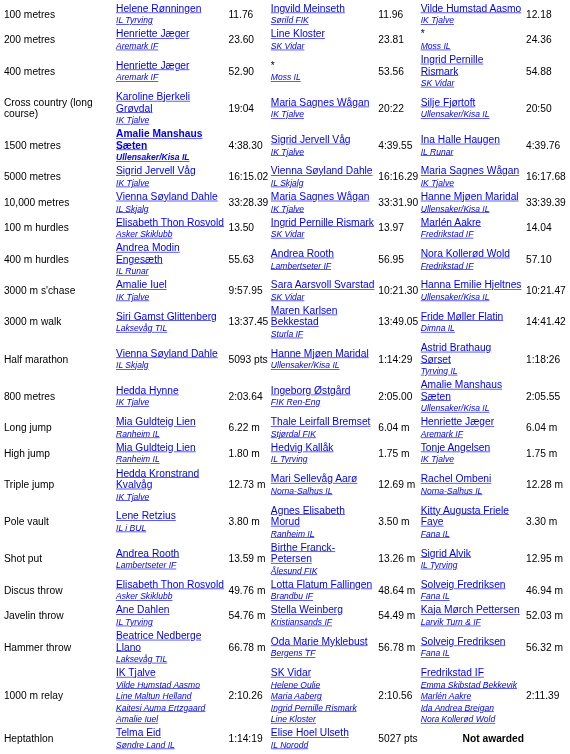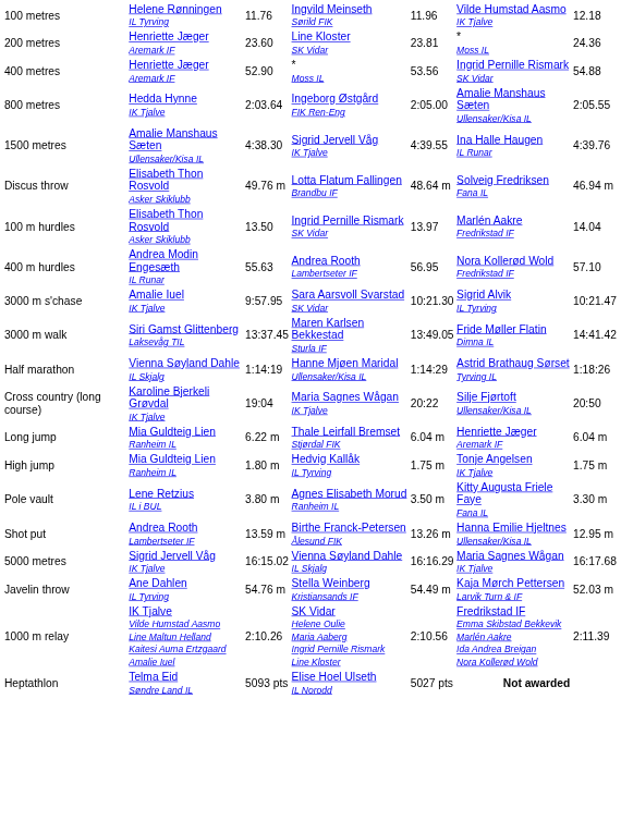 <table>
 <tr>
 <td>100 metres</td>
 <td><a href='#'>Helene Rønningen</a><br><small><em><a href='#'>IL Tyrving</a></em></small></td>
 <td>11.76</td>
 <td><a href='#'>Ingvild Meinseth</a><br><small><em><a href='#'>Sørild FIK</a></em></small></td>
 <td>11.96</td>
 <td><a href='#'>Vilde Humstad Aasmo</a><br><small><em><a href='#'>IK Tjalve</a></em></small></td>
 <td>12.18</td>
 </tr>
 <tr>
 <td>200 metres</td>
 <td><a href='#'>Henriette Jæger</a><br><small><em><a href='#'>Aremark IF</a></em></small></td>
 <td>23.60</td>
 <td><a href='#'>Line Kloster</a><br><small><em><a href='#'>SK Vidar</a></em></small></td>
 <td>23.81</td>
 <td>* <br><small><em><a href='#'>Moss IL</a></em></small></td>
 <td>24.36</td>
 </tr>
 <tr>
 <td>400 metres</td>
 <td><a href='#'>Henriette Jæger</a><br><small><em><a href='#'>Aremark IF</a></em></small></td>
 <td>52.90</td>
 <td>* <br><small><em><a href='#'>Moss IL</a></em></small></td>
 <td>53.56</td>
 <td><a href='#'>Ingrid Pernille Rismark</a><br><small><em><a href='#'>SK Vidar</a></em></small></td>
 <td>54.88</td>
 </tr>
 <tr>
-<td>Cross country (long course)</td>
-<td><a href='#'>Karoline Bjerkeli Grøvdal</a><br><small><em><a href='#'>IK Tjalve</a></em></small></td>
-<td>19:04</td>
-<td><a href='#'>Maria Sagnes Wågan</a><br><small><em><a href='#'>IK Tjalve</a></em></small></td>
-<td>20:22</td>
-<td><a href='#'>Silje Fjørtoft</a><br><small><em><a href='#'>Ullensaker/Kisa IL</a></em></small></td>
-<td>20:50</td>
+<td>800 metres</td>
+<td><a href='#'>Hedda Hynne</a><br><small><em><a href='#'>IK Tjalve</a></em></small></td>
+<td>2:03.64</td>
+<td><a href='#'>Ingeborg Østgård</a><br><small><em><a href='#'>FIK Ren-Eng</a></em></small></td>
+<td>2:05.00</td>
+<td><a href='#'>Amalie Manshaus Sæten</a><br><small><em><a href='#'>Ullensaker/Kisa IL</a></em></small></td>
+<td>2:05.55</td>
 </tr>
 <tr>
 <td>1500 metres</td>
-<td><strong><a href='#'>Amalie Manshaus Sæten</a><br><small><em><a href='#'>Ullensaker/Kisa IL</a></em></small></strong></td>
+<td><a href='#'>Amalie Manshaus Sæten</a><br><small><em><a href='#'>Ullensaker/Kisa IL</a></em></small></td>
 <td>4:38.30</td>
 <td><a href='#'>Sigrid Jervell Våg</a><br><small><em><a href='#'>IK Tjalve</a></em></small></td>
 <td>4:39.55</td>
 <td><a href='#'>Ina Halle Haugen</a><br><small><em><a href='#'>IL Runar</a></em></small></td>
 <td>4:39.76</td>
 </tr>
 <tr>
-<td>5000 metres</td>
-<td><a href='#'>Sigrid Jervell Våg</a><br><small><em><a href='#'>IK Tjalve</a></em></small></td>
-<td>16:15.02</td>
-<td><a href='#'>Vienna Søyland Dahle</a><br><small><em><a href='#'>IL Skjalg</a></em></small></td>
-<td>16:16.29</td>
-<td><a href='#'>Maria Sagnes Wågan</a><br><small><em><a href='#'>IK Tjalve</a></em></small></td>
-<td>16:17.68</td>
-</tr>
-<tr>
-<td>10,000 metres</td>
-<td><a href='#'>Vienna Søyland Dahle</a><br><small><em><a href='#'>IL Skjalg</a></em></small></td>
-<td>33:28.39</td>
-<td><a href='#'>Maria Sagnes Wågan</a><br><small><em><a href='#'>IK Tjalve</a></em></small></td>
-<td>33:31.90</td>
-<td><a href='#'>Hanne Mjøen Maridal</a><br><small><em><a href='#'>Ullensaker/Kisa IL</a></em></small></td>
-<td>33:39.39</td>
+<td>Discus throw</td>
+<td><a href='#'>Elisabeth Thon Rosvold</a><br><small><em><a href='#'>Asker Skiklubb</a></em></small></td>
+<td>49.76 m</td>
+<td><a href='#'>Lotta Flatum Fallingen</a><br><small><em><a href='#'>Brandbu IF</a></em></small></td>
+<td>48.64 m</td>
+<td><a href='#'>Solveig Fredriksen</a><br><small><em><a href='#'>Fana IL</a></em></small></td>
+<td>46.94 m</td>
 </tr>
 <tr>
 <td>100 m hurdles</td>
 <td><a href='#'>Elisabeth Thon Rosvold</a><br><small><em><a href='#'>Asker Skiklubb</a></em></small></td>
 <td>13.50</td>
 <td><a href='#'>Ingrid Pernille Rismark</a><br><small><em><a href='#'>SK Vidar</a></em></small></td>
 <td>13.97</td>
 <td><a href='#'>Marlén Aakre</a><br><small><em><a href='#'>Fredrikstad IF</a></em></small></td>
 <td>14.04</td>
 </tr>
 <tr>
 <td>400 m hurdles</td>
 <td><a href='#'>Andrea Modin Engesæth</a><br><small><em><a href='#'>IL Runar</a></em></small></td>
 <td>55.63</td>
 <td><a href='#'>Andrea Rooth</a><br><small><em><a href='#'>Lambertseter IF</a></em></small></td>
 <td>56.95</td>
 <td><a href='#'>Nora Kollerød Wold</a><br><small><em><a href='#'>Fredrikstad IF</a></em></small></td>
 <td>57.10</td>
 </tr>
 <tr>
 <td>3000 m s'chase</td>
 <td><a href='#'>Amalie Iuel</a><br><small><em><a href='#'>IK Tjalve</a></em></small></td>
 <td>9:57.95</td>
 <td><a href='#'>Sara Aarsvoll Svarstad</a><br><small><em><a href='#'>SK Vidar</a></em></small></td>
 <td>10:21.30</td>
-<td><a href='#'>Hanna Emilie Hjeltnes</a><br><small><em><a href='#'>Ullensaker/Kisa IL</a></em></small></td>
+<td><a href='#'>Sigrid Alvik</a><br><small><em><a href='#'>IL Tyrving</a></em></small></td>
 <td>10:21.47</td>
 </tr>
 <tr>
 <td>3000 m walk</td>
 <td><a href='#'>Siri Gamst Glittenberg</a><br><small><em><a href='#'>Laksevåg TIL</a></em></small></td>
 <td>13:37.45</td>
 <td><a href='#'>Maren Karlsen Bekkestad</a><br><small><em><a href='#'>Sturla IF</a></em></small></td>
 <td>13:49.05</td>
 <td><a href='#'>Fride Møller Flatin</a><br><small><em><a href='#'>Dimna IL</a></em></small></td>
 <td>14:41.42</td>
 </tr>
 <tr>
 <td>Half marathon</td>
 <td><a href='#'>Vienna Søyland Dahle</a><br><small><em><a href='#'>IL Skjalg</a></em></small></td>
-<td>5093 pts</td>
+<td>1:14:19</td>
 <td><a href='#'>Hanne Mjøen Maridal</a><br><small><em><a href='#'>Ullensaker/Kisa IL</a></em></small></td>
 <td>1:14:29</td>
 <td><a href='#'>Astrid Brathaug Sørset</a><br><small><em><a href='#'>Tyrving IL</a></em></small></td>
 <td>1:18:26</td>
 </tr>
 <tr>
-<td>800 metres</td>
-<td><a href='#'>Hedda Hynne</a><br><small><em><a href='#'>IK Tjalve</a></em></small></td>
-<td>2:03.64</td>
-<td><a href='#'>Ingeborg Østgård</a><br><small><em><a href='#'>FIK Ren-Eng</a></em></small></td>
-<td>2:05.00</td>
-<td><a href='#'>Amalie Manshaus Sæten</a><br><small><em><a href='#'>Ullensaker/Kisa IL</a></em></small></td>
-<td>2:05.55</td>
+<td>Cross country (long course)</td>
+<td><a href='#'>Karoline Bjerkeli Grøvdal</a><br><small><em><a href='#'>IK Tjalve</a></em></small></td>
+<td>19:04</td>
+<td><a href='#'>Maria Sagnes Wågan</a><br><small><em><a href='#'>IK Tjalve</a></em></small></td>
+<td>20:22</td>
+<td><a href='#'>Silje Fjørtoft</a><br><small><em><a href='#'>Ullensaker/Kisa IL</a></em></small></td>
+<td>20:50</td>
 </tr>
 <tr>
 <td>Long jump</td>
 <td><a href='#'>Mia Guldteig Lien</a><br><small><em><a href='#'>Ranheim IL</a></em></small></td>
 <td>6.22 m</td>
 <td><a href='#'>Thale Leirfall Bremset</a><br><small><em><a href='#'>Stjørdal FIK</a></em></small></td>
 <td>6.04 m</td>
 <td><a href='#'>Henriette Jæger</a><br><small><em><a href='#'>Aremark IF</a></em></small></td>
 <td>6.04 m</td>
 </tr>
 <tr>
 <td>High jump</td>
 <td><a href='#'>Mia Guldteig Lien</a><br><small><em><a href='#'>Ranheim IL</a></em></small></td>
 <td>1.80 m</td>
 <td><a href='#'>Hedvig Kallåk</a><br><small><em><a href='#'>IL Tyrving</a></em></small></td>
 <td>1.75 m</td>
 <td><a href='#'>Tonje Angelsen</a><br><small><em><a href='#'>IK Tjalve</a></em></small></td>
 <td>1.75 m</td>
 </tr>
 <tr>
-<td>Triple jump</td>
-<td><a href='#'>Hedda Kronstrand Kvalvåg</a><br><small><em><a href='#'>IK Tjalve</a></em></small></td>
-<td>12.73 m</td>
-<td><a href='#'>Mari Sellevåg Aarø</a><br><small><em><a href='#'>Norna-Salhus IL</a></em></small></td>
-<td>12.69 m</td>
-<td><a href='#'>Rachel Ombeni</a><br><small><em><a href='#'>Norna-Salhus IL</a></em></small></td>
-<td>12.28 m</td>
-</tr>
-<tr>
 <td>Pole vault</td>
 <td><a href='#'>Lene Retzius</a><br><small><em><a href='#'>IL i BUL</a></em></small></td>
 <td>3.80 m</td>
 <td><a href='#'>Agnes Elisabeth Morud</a><br><small><em><a href='#'>Ranheim IL</a></em></small></td>
 <td>3.50 m</td>
 <td><a href='#'>Kitty Augusta Friele Faye</a><br><small><em><a href='#'>Fana IL</a></em></small></td>
 <td>3.30 m</td>
 </tr>
 <tr>
 <td>Shot put</td>
 <td><a href='#'>Andrea Rooth</a><br><small><em><a href='#'>Lambertseter IF</a></em></small></td>
 <td>13.59 m</td>
 <td><a href='#'>Birthe Franck-Petersen</a><br><small><em><a href='#'>Ålesund FIK</a></em></small></td>
 <td>13.26 m</td>
-<td><a href='#'>Sigrid Alvik</a><br><small><em><a href='#'>IL Tyrving</a></em></small></td>
+<td><a href='#'>Hanna Emilie Hjeltnes</a><br><small><em><a href='#'>Ullensaker/Kisa IL</a></em></small></td>
 <td>12.95 m</td>
 </tr>
 <tr>
-<td>Discus throw</td>
-<td><a href='#'>Elisabeth Thon Rosvold</a><br><small><em><a href='#'>Asker Skiklubb</a></em></small></td>
-<td>49.76 m</td>
-<td><a href='#'>Lotta Flatum Fallingen</a><br><small><em><a href='#'>Brandbu IF</a></em></small></td>
-<td>48.64 m</td>
-<td><a href='#'>Solveig Fredriksen</a><br><small><em><a href='#'>Fana IL</a></em></small></td>
-<td>46.94 m</td>
+<td>5000 metres</td>
+<td><a href='#'>Sigrid Jervell Våg</a><br><small><em><a href='#'>IK Tjalve</a></em></small></td>
+<td>16:15.02</td>
+<td><a href='#'>Vienna Søyland Dahle</a><br><small><em><a href='#'>IL Skjalg</a></em></small></td>
+<td>16:16.29</td>
+<td><a href='#'>Maria Sagnes Wågan</a><br><small><em><a href='#'>IK Tjalve</a></em></small></td>
+<td>16:17.68</td>
 </tr>
 <tr>
 <td>Javelin throw</td>
 <td><a href='#'>Ane Dahlen</a><br><small><em><a href='#'>IL Tyrving</a></em></small></td>
 <td>54.76 m</td>
 <td><a href='#'>Stella Weinberg</a><br><small><em><a href='#'>Kristiansands IF</a></em></small></td>
 <td>54.49 m</td>
 <td><a href='#'>Kaja Mørch Pettersen</a><br><small><em><a href='#'>Larvik Turn & IF</a></em></small></td>
 <td>52.03 m</td>
-</tr>
-<tr>
-<td>Hammer throw</td>
-<td><a href='#'>Beatrice Nedberge Llano</a><br><small><em><a href='#'>Laksevåg TIL</a></em></small></td>
-<td>66.78 m</td>
-<td><a href='#'>Oda Marie Myklebust</a><br><small><em><a href='#'>Bergens TF</a></em></small></td>
-<td>56.78 m</td>
-<td><a href='#'>Solveig Fredriksen</a><br><small><em><a href='#'>Fana IL</a></em></small></td>
-<td>56.32 m</td>
 </tr>
 <tr>
 <td>1000 m relay</td>
 <td><a href='#'>IK Tjalve</a><br><small><em><a href='#'>Vilde Humstad Aasmo</a><br><a href='#'>Line Maltun Helland</a><br><a href='#'>Kaitesi Auma Ertzgaard</a><br><a href='#'>Amalie Iuel</a></em></small></td>
 <td>2:10.26</td>
 <td><a href='#'>SK Vidar</a><br><small><em><a href='#'>Helene Oulie</a><br><a href='#'>Maria Aaberg</a><br><a href='#'>Ingrid Pernille Rismark</a><br><a href='#'>Line Kloster</a></em></small></td>
 <td>2:10.56</td>
 <td><a href='#'>Fredrikstad IF</a><br><small><em><a href='#'>Emma Skibstad Bekkevik</a><br><a href='#'>Marlén Aakre</a><br><a href='#'>Ida Andrea Breigan</a><br><a href='#'>Nora Kollerød Wold</a></em></small></td>
 <td>2:11.39</td>
 </tr>
 <tr>
 <td>Heptathlon</td>
 <td><a href='#'>Telma Eid</a><br><small><em><a href='#'>Søndre Land IL</a></em></small></td>
-<td>1:14:19</td>
+<td>5093 pts</td>
 <td><a href='#'>Elise Hoel Ulseth</a><br><small><em><a href='#'>IL Norodd</a></em></small></td>
 <td>5027 pts</td>
 <th colspan=2>Not awarded</th>
 </tr>
 </table>
